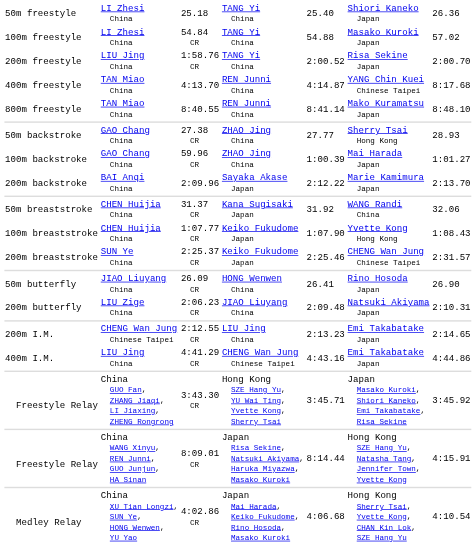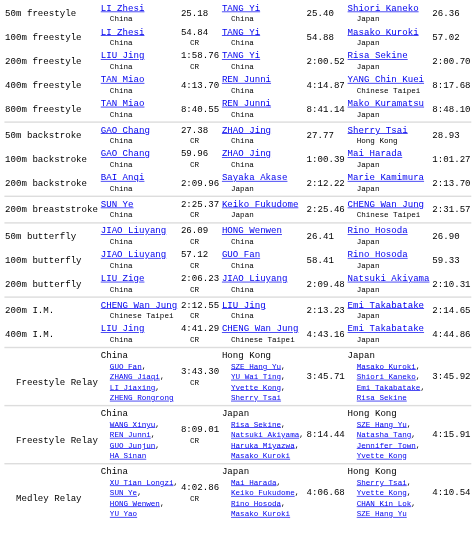 <table>
 <tr>
 <td>50m freestyle</td>
 <td><a href='#'>LI Zhesi</a> <small><br>    China</small></td>
 <td>25.18</td>
 <td><a href='#'>TANG Yi</a> <small><br>    China</small></td>
 <td>25.40</td>
 <td><a href='#'>Shiori Kaneko</a> <small><br>    Japan</small></td>
 <td>26.36</td>
 </tr>
 <tr>
 <td>100m freestyle</td>
 <td><a href='#'>LI Zhesi</a> <small><br>    China</small></td>
 <td>54.84 <small><br>   CR</small></td>
 <td><a href='#'>TANG Yi</a> <small><br>    China</small></td>
 <td>54.88</td>
 <td><a href='#'>Masako Kuroki</a> <small><br>    Japan</small></td>
 <td>57.02</td>
 </tr>
 <tr>
 <td>200m freestyle</td>
 <td><a href='#'>LIU Jing</a> <small><br>    China</small></td>
 <td>1:58.76 <small><br>   CR</small></td>
 <td><a href='#'>TANG Yi</a> <small><br>    China</small></td>
 <td>2:00.52</td>
 <td><a href='#'>Risa Sekine</a> <small><br>    Japan</small></td>
 <td>2:00.70</td>
 </tr>
 <tr>
 <td>400m freestyle</td>
 <td><a href='#'>TAN Miao</a> <small><br>    China</small></td>
 <td>4:13.70</td>
 <td><a href='#'>REN Junni</a> <small><br>    China</small></td>
 <td>4:14.87</td>
 <td><a href='#'>YANG Chin Kuei</a> <small><br>    Chinese Taipei</small></td>
 <td>8:17.68</td>
 </tr>
 <tr>
 <td>800m freestyle</td>
 <td><a href='#'>TAN Miao</a> <small><br>    China</small></td>
 <td>8:40.55</td>
 <td><a href='#'>REN Junni</a> <small><br>    China</small></td>
 <td>8:41.14</td>
 <td><a href='#'>Mako Kuramatsu</a> <small><br>    Japan</small></td>
 <td>8:48.10</td>
 </tr>
 <tr bgcolor=#DDDDDD>
 <td colspan=7></td>
 </tr>
 <tr>
 <td>50m backstroke</td>
 <td><a href='#'>GAO Chang</a> <small><br>    China</small></td>
 <td>27.38 <small><br>   CR</small></td>
 <td><a href='#'>ZHAO Jing</a> <small><br>    China</small></td>
 <td>27.77</td>
 <td><a href='#'>Sherry Tsai</a> <small><br>    Hong Kong</small></td>
 <td>28.93</td>
 </tr>
 <tr>
 <td>100m backstroke</td>
 <td><a href='#'>GAO Chang</a> <small><br>    China</small></td>
 <td>59.96 <small><br>   CR</small></td>
 <td><a href='#'>ZHAO Jing</a> <small><br>    China</small></td>
 <td>1:00.39</td>
 <td><a href='#'>Mai Harada</a> <small><br>    Japan</small></td>
 <td>1:01.27</td>
 </tr>
 <tr>
 <td>200m backstroke</td>
 <td><a href='#'>BAI Anqi</a> <small><br>    China</small></td>
 <td>2:09.96</td>
 <td><a href='#'>Sayaka Akase</a> <small><br>    Japan</small></td>
 <td>2:12.22</td>
 <td><a href='#'>Marie Kamimura</a> <small><br>    Japan</small></td>
 <td>2:13.70</td>
 </tr>
 <tr bgcolor=#DDDDDD>
 <td colspan=7></td>
 </tr>
 <tr>
-<td>50m breaststroke</td>
-<td><a href='#'>CHEN Huijia</a> <small><br>    China</small></td>
-<td>31.37 <small><br>   CR</small></td>
-<td><a href='#'>Kana Sugisaki</a> <small><br>    Japan</small></td>
-<td>31.92</td>
-<td><a href='#'>WANG Randi</a> <small><br>    China</small></td>
-<td>32.06</td>
-</tr>
-<tr>
-<td>100m breaststroke</td>
-<td><a href='#'>CHEN Huijia</a> <small><br>    China</small></td>
-<td>1:07.77 <small><br>   CR</small></td>
-<td><a href='#'>Keiko Fukudome</a> <small><br>    Japan</small></td>
-<td>1:07.90</td>
-<td><a href='#'>Yvette Kong</a> <small><br>    Hong Kong</small></td>
-<td>1:08.43</td>
-</tr>
-<tr>
 <td>200m breaststroke</td>
 <td><a href='#'>SUN Ye</a> <small><br>    China</small></td>
 <td>2:25.37 <small><br>   CR</small></td>
 <td><a href='#'>Keiko Fukudome</a> <small><br>    Japan</small></td>
 <td>2:25.46</td>
 <td><a href='#'>CHENG Wan Jung</a> <small><br>    Chinese Taipei</small></td>
 <td>2:31.57</td>
 </tr>
 <tr bgcolor=#DDDDDD>
 <td colspan=7></td>
 </tr>
 <tr>
 <td>50m butterfly</td>
 <td><a href='#'>JIAO Liuyang</a> <small><br>    China</small></td>
 <td>26.09 <small><br>   CR</small></td>
 <td><a href='#'>HONG Wenwen</a> <small><br>    China</small></td>
 <td>26.41</td>
 <td><a href='#'>Rino Hosoda</a> <small><br>    Japan</small></td>
 <td>26.90</td>
+</tr>
+<tr>
+<td>100m butterfly</td>
+<td><a href='#'>JIAO Liuyang</a> <small><br>    China</small></td>
+<td>57.12 <small><br>   CR</small></td>
+<td><a href='#'>GUO Fan</a> <small><br>    China</small></td>
+<td>58.41</td>
+<td><a href='#'>Rino Hosoda</a> <small><br>    Japan</small></td>
+<td>59.33</td>
 </tr>
 <tr>
 <td>200m butterfly</td>
 <td><a href='#'>LIU Zige</a> <small><br>    China</small></td>
 <td>2:06.23 <small><br>   CR</small></td>
 <td><a href='#'>JIAO Liuyang</a> <small><br>    China</small></td>
 <td>2:09.48</td>
 <td><a href='#'>Natsuki Akiyama</a> <small><br>    Japan</small></td>
 <td>2:10.31</td>
 </tr>
 <tr bgcolor=#DDDDDD>
 <td colspan=7></td>
 </tr>
 <tr>
 <td>200m I.M.</td>
 <td><a href='#'>CHENG Wan Jung</a> <small><br>    Chinese Taipei</small></td>
 <td>2:12.55 <small><br>   CR</small></td>
 <td><a href='#'>LIU Jing</a> <small><br>    China</small></td>
 <td>2:13.23</td>
 <td><a href='#'>Emi Takabatake</a> <small><br>    Japan</small></td>
 <td>2:14.65</td>
 </tr>
 <tr>
 <td>400m I.M.</td>
 <td><a href='#'>LIU Jing</a> <small><br>    China</small></td>
 <td>4:41.29 <small><br>   CR</small></td>
 <td><a href='#'>CHENG Wan Jung</a> <small><br>    Chinese Taipei</small></td>
 <td>4:43.16</td>
 <td><a href='#'>Emi Takabatake</a> <small><br>    Japan</small></td>
 <td>4:44.86</td>
 </tr>
 <tr bgcolor=#DDDDDD>
 <td colspan=7></td>
 </tr>
 <tr>
 <td> <br>   Freestyle Relay</td>
 <td> China <small><br>   <a href='#'>GUO Fan</a>, <br>   <a href='#'>ZHANG Jiaqi</a>, <br>   <a href='#'>LI Jiaxing</a>, <br>   <a href='#'>ZHENG Rongrong</a> </small></td>
 <td>3:43.30 <small><br>   CR</small></td>
 <td> Hong Kong <small><br>   <a href='#'>SZE Hang Yu</a>, <br>   <a href='#'>YU Wai Ting</a>, <br>   <a href='#'>Yvette Kong</a>, <br>   <a href='#'>Sherry Tsai</a> </small></td>
 <td>3:45.71</td>
 <td> Japan <small><br>   <a href='#'>Masako Kuroki</a>, <br>   <a href='#'>Shiori Kaneko</a>, <br>   <a href='#'>Emi Takabatake</a>, <br>   <a href='#'>Risa Sekine</a> </small></td>
 <td>3:45.92</td>
 </tr>
 <tr bgcolor=#DDDDDD>
 <td colspan=7></td>
 </tr>
 <tr>
 <td> <br>   Freestyle Relay</td>
 <td> China <small><br>   <a href='#'>WANG Xinyu</a>, <br>   <a href='#'>REN Junni</a>, <br>   <a href='#'>GUO Junjun</a>, <br>   <a href='#'>HA Sinan</a> </small></td>
 <td>8:09.01 <small><br>   CR</small></td>
 <td> Japan <small><br>   <a href='#'>Risa Sekine</a>, <br>   <a href='#'>Natsuki Akiyama</a>, <br>   <a href='#'>Haruka Miyazwa</a>, <br>   <a href='#'>Masako Kuroki</a> </small></td>
 <td>8:14.44</td>
 <td> Hong Kong <small><br>   <a href='#'>SZE Hang Yu</a>, <br>   <a href='#'>Natasha Tang</a>, <br>   <a href='#'>Jennifer Town</a>, <br>   <a href='#'>Yvette Kong</a> </small></td>
 <td>4:15.91</td>
 </tr>
 <tr bgcolor=#DDDDDD>
 <td colspan=7></td>
 </tr>
 <tr>
 <td> <br>   Medley Relay</td>
 <td> China <small><br>   <a href='#'>XU Tian Longzi</a>, <br>   <a href='#'>SUN Ye</a>, <br>   <a href='#'>HONG Wenwen</a>, <br>   <a href='#'>YU Yao</a> </small></td>
 <td>4:02.86 <small><br>   CR</small></td>
 <td> Japan <small><br>   <a href='#'>Mai Harada</a>, <br>   <a href='#'>Keiko Fukudome</a>, <br>   <a href='#'>Rino Hosoda</a>, <br>   <a href='#'>Masako Kuroki</a> </small></td>
 <td>4:06.68</td>
 <td> Hong Kong <small><br>   <a href='#'>Sherry Tsai</a>, <br>   <a href='#'>Yvette Kong</a>, <br>   <a href='#'>CHAN Kin Lok</a>, <br>   <a href='#'>SZE Hang Yu</a> </small></td>
 <td>4:10.54</td>
 </tr>
 </table>
